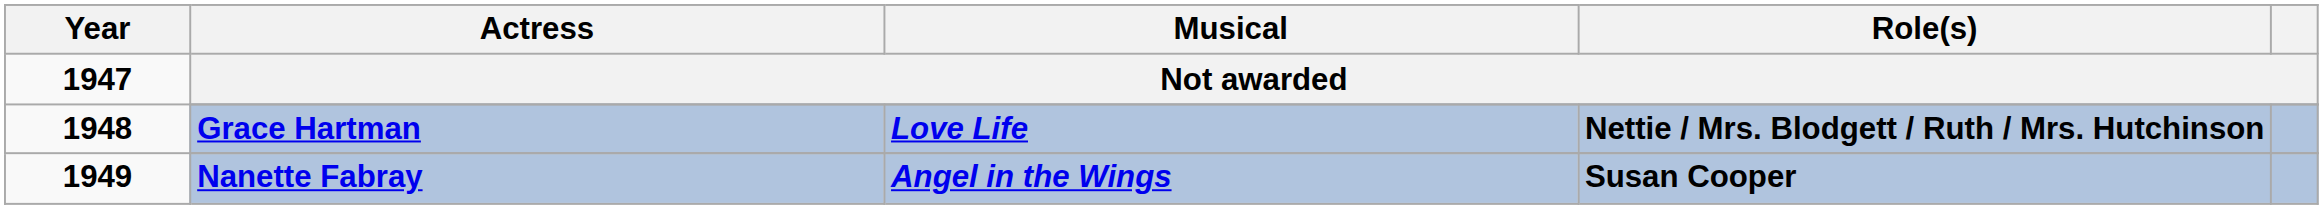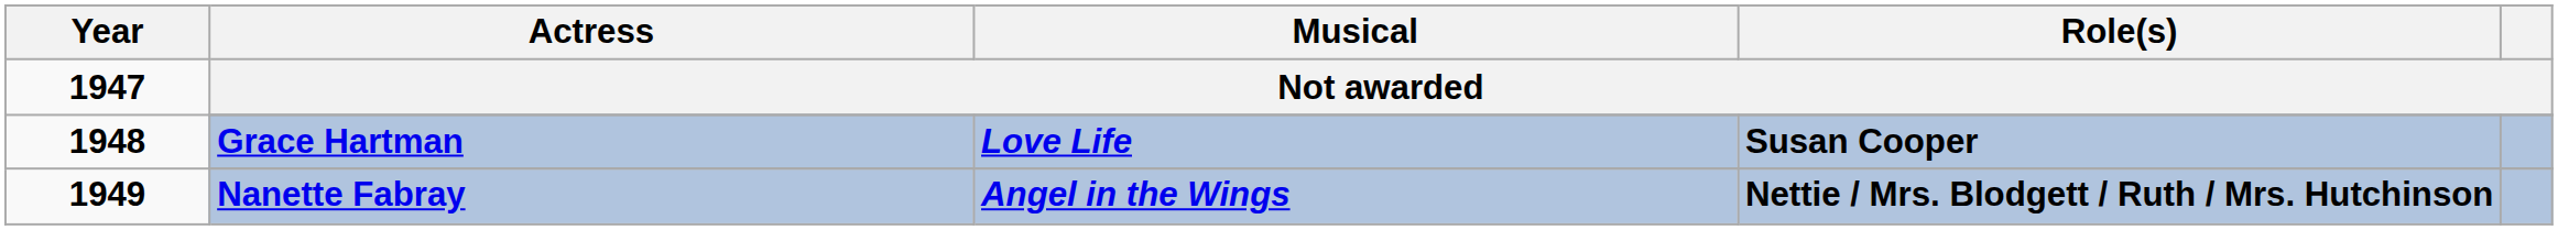 <table class="wikitable sortable">
 <tr>
 <th scope="col" style="width:8%;">Year</th>
 <th scope="col" style="width:30%;">Actress</th>
 <th scope="col" style="width:30%;">Musical</th>
 <th scope="col" style="width:30%;">Role(s)</th>
 <th scope="col" style="width:2%;" class="unsortable"></th>
 </tr>
 <tr>
 <td align="center"><strong>1947</strong> <br> </td>
 <th colspan="4">Not awarded</th>
 </tr>
 <tr>
 <td rowspan="2" align="center"><strong>1948</strong> <br> </td>
 </tr>
 <tr style="background:#B0C4DE">
 <td><strong><a href='#'>Grace Hartman</a></strong></td>
 <td><strong><em><a href='#'>Love Life</a></em></strong></td>
-<td><strong>Nettie / Mrs. Blodgett / Ruth / Mrs. Hutchinson</strong></td>
+<td><strong>Susan Cooper</strong></td>
 <td></td>
 </tr>
 <tr>
 <td rowspan="2" align="center"><strong>1949</strong> <br> </td>
 </tr>
 <tr style="background:#B0C4DE">
 <td><strong><a href='#'>Nanette Fabray</a></strong></td>
 <td><strong><em><a href='#'>Angel in the Wings</a></em></strong></td>
-<td><strong>Susan Cooper</strong></td>
+<td><strong>Nettie / Mrs. Blodgett / Ruth / Mrs. Hutchinson</strong></td>
 <td></td>
 </tr>
 </table>
